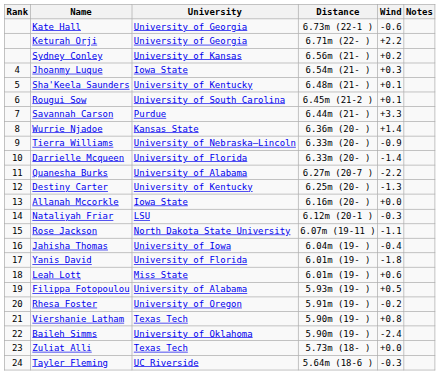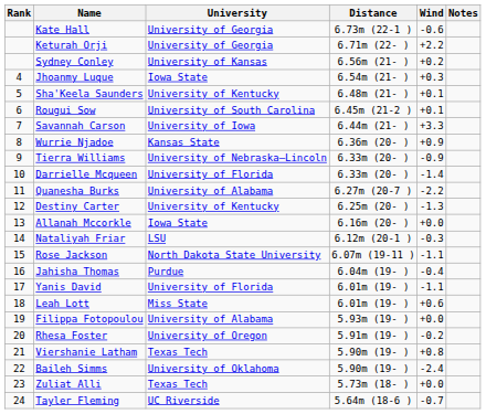 <table class="wikitable sortable" style="text-align:center">
 <tr>
 <th>Rank</th>
 <th>Name</th>
 <th>University</th>
 <th>Distance</th>
 <th>Wind</th>
 <th>Notes</th>
 </tr>
 <tr>
 <td></td>
 <td align=left><a href='#'>Kate Hall</a></td>
 <td align=left><a href='#'>University of Georgia</a></td>
 <td>6.73m (22-1 )</td>
 <td>-0.6</td>
 <td></td>
 </tr>
 <tr>
 <td></td>
 <td align=left><a href='#'>Keturah Orji</a></td>
 <td align=left><a href='#'>University of Georgia</a></td>
 <td>6.71m (22- )</td>
 <td>+2.2</td>
 <td></td>
 </tr>
 <tr>
 <td></td>
 <td align=left><a href='#'>Sydney Conley</a></td>
 <td align=left><a href='#'>University of Kansas</a></td>
 <td>6.56m (21- )</td>
 <td>+0.2</td>
 <td></td>
 </tr>
 <tr>
 <td>4</td>
 <td align=left><a href='#'>Jhoanmy Luque</a></td>
 <td align=left><a href='#'>Iowa State</a></td>
 <td>6.54m (21- )</td>
 <td>+0.3</td>
 <td></td>
 </tr>
 <tr>
 <td>5</td>
 <td align=left><a href='#'>Sha'Keela Saunders</a></td>
 <td align=left><a href='#'>University of Kentucky</a></td>
 <td>6.48m (21- )</td>
 <td>+0.1</td>
 <td></td>
 </tr>
 <tr>
 <td>6</td>
 <td align=left><a href='#'>Rougui Sow</a></td>
 <td align=left><a href='#'>University of South Carolina</a></td>
 <td>6.45m (21-2 )</td>
 <td>+0.1</td>
 <td></td>
 </tr>
 <tr>
 <td>7</td>
 <td align=left><a href='#'>Savannah Carson</a></td>
-<td align=left><a href='#'>Purdue</a></td>
+<td align=left><a href='#'>University of Iowa</a></td>
 <td>6.44m (21- )</td>
 <td>+3.3</td>
 <td></td>
 </tr>
 <tr>
 <td>8</td>
 <td align=left><a href='#'>Wurrie Njadoe</a></td>
 <td align=left><a href='#'>Kansas State</a></td>
 <td>6.36m (20- )</td>
-<td>+1.4</td>
+<td>+0.9</td>
 <td></td>
 </tr>
 <tr>
 <td>9</td>
 <td align=left><a href='#'>Tierra Williams</a></td>
 <td align=left><a href='#'>University of Nebraska–Lincoln</a></td>
 <td>6.33m (20- )</td>
 <td>-0.9</td>
 <td></td>
 </tr>
 <tr>
 <td>10</td>
 <td align=left><a href='#'>Darrielle Mcqueen</a></td>
 <td align=left><a href='#'>University of Florida</a></td>
 <td>6.33m (20- )</td>
 <td>-1.4</td>
 <td></td>
 </tr>
 <tr>
 <td>11</td>
 <td align=left><a href='#'>Quanesha Burks</a></td>
 <td align=left><a href='#'>University of Alabama</a></td>
 <td>6.27m (20-7 )</td>
 <td>-2.2</td>
 <td></td>
 </tr>
 <tr>
 <td>12</td>
 <td align=left><a href='#'>Destiny Carter</a></td>
 <td align=left><a href='#'>University of Kentucky</a></td>
 <td>6.25m (20- )</td>
 <td>-1.3</td>
 <td></td>
 </tr>
 <tr>
 <td>13</td>
 <td align=left><a href='#'>Allanah Mccorkle</a></td>
 <td align=left><a href='#'>Iowa State</a></td>
 <td>6.16m (20- )</td>
 <td>+0.0</td>
 <td></td>
 </tr>
 <tr>
 <td>14</td>
 <td align=left><a href='#'>Nataliyah Friar</a></td>
 <td align=left><a href='#'>LSU</a></td>
 <td>6.12m (20-1 )</td>
 <td>-0.3</td>
 <td></td>
 </tr>
 <tr>
 <td>15</td>
 <td align=left><a href='#'>Rose Jackson</a></td>
 <td align=left><a href='#'>North Dakota State University</a></td>
 <td>6.07m (19-11 )</td>
 <td>-1.1</td>
 <td></td>
 </tr>
 <tr>
 <td>16</td>
 <td align=left><a href='#'>Jahisha Thomas</a></td>
-<td align=left><a href='#'>University of Iowa</a></td>
+<td align=left><a href='#'>Purdue</a></td>
 <td>6.04m (19- )</td>
 <td>-0.4</td>
 <td></td>
 </tr>
 <tr>
 <td>17</td>
 <td align=left><a href='#'>Yanis David</a></td>
 <td align=left><a href='#'>University of Florida</a></td>
 <td>6.01m (19- )</td>
-<td>-1.8</td>
+<td>-1.1</td>
 <td></td>
 </tr>
 <tr>
 <td>18</td>
 <td align=left><a href='#'>Leah Lott</a></td>
 <td align=left><a href='#'>Miss State</a></td>
 <td>6.01m (19- )</td>
 <td>+0.6</td>
 <td></td>
 </tr>
 <tr>
 <td>19</td>
 <td align=left><a href='#'>Filippa Fotopoulou</a></td>
 <td align=left><a href='#'>University of Alabama</a></td>
 <td>5.93m (19- )</td>
-<td>+0.5</td>
+<td>+0.0</td>
 <td></td>
 </tr>
 <tr>
 <td>20</td>
 <td align=left><a href='#'>Rhesa Foster</a></td>
 <td align=left><a href='#'>University of Oregon</a></td>
 <td>5.91m (19- )</td>
 <td>-0.2</td>
 <td></td>
 </tr>
 <tr>
 <td>21</td>
 <td align=left><a href='#'>Viershanie Latham</a></td>
 <td align=left><a href='#'>Texas Tech</a></td>
 <td>5.90m (19- )</td>
 <td>+0.8</td>
 <td></td>
 </tr>
 <tr>
 <td>22</td>
 <td align=left><a href='#'>Baileh Simms</a></td>
 <td align=left><a href='#'>University of Oklahoma</a></td>
 <td>5.90m (19- )</td>
 <td>-2.4</td>
 <td></td>
 </tr>
 <tr>
 <td>23</td>
 <td align=left><a href='#'>Zuliat Alli</a></td>
 <td align=left><a href='#'>Texas Tech</a></td>
 <td>5.73m (18- )</td>
 <td>+0.0</td>
 <td></td>
 </tr>
 <tr>
 <td>24</td>
 <td align=left><a href='#'>Tayler Fleming</a></td>
 <td align=left><a href='#'>UC Riverside</a></td>
 <td>5.64m (18-6 )</td>
-<td>-0.3</td>
+<td>-0.7</td>
 <td></td>
 </tr>
 </table>
